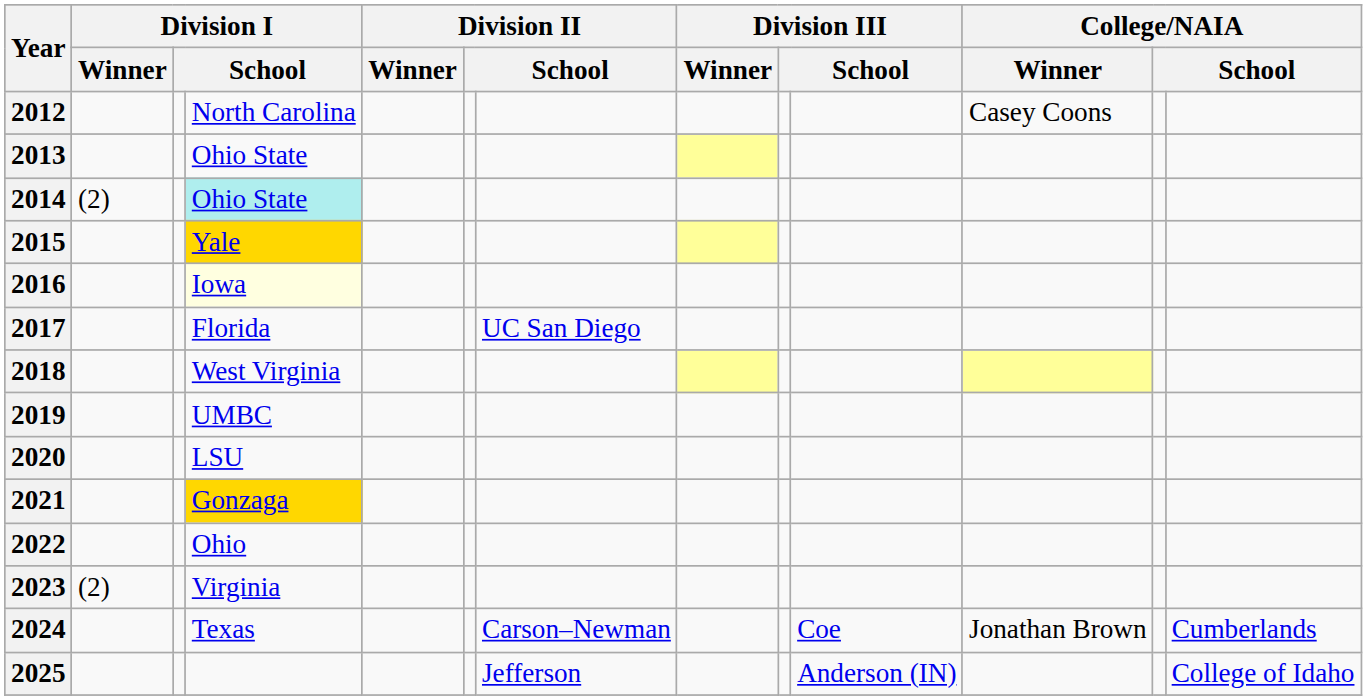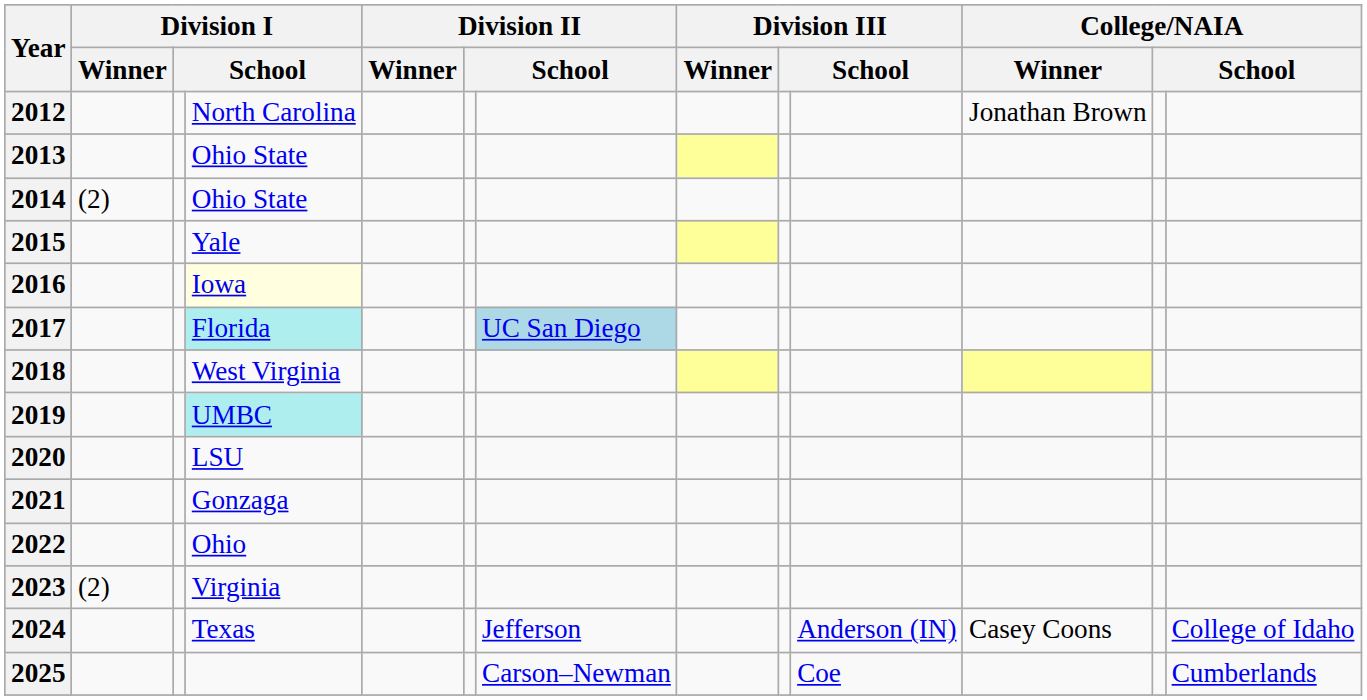 <table class="wikitable sortable">
 <tr>
 <th scope="col" rowspan=2>Year</th>
 <th scope="colgroup" colspan=3>Division I</th>
 <th scope="colgroup" colspan=3>Division II</th>
 <th scope="colgroup" colspan=3>Division III</th>
 <th scope="colgroup" colspan=3>College/NAIA</th>
 </tr>
 <tr>
 <th scope="col">Winner</th>
 <th scope="col" colspan=2>School</th>
 <th scope="col">Winner</th>
 <th scope="col" colspan=2>School</th>
 <th scope="col">Winner</th>
 <th scope="col" colspan=2>School</th>
 <th scope="col">Winner</th>
 <th scope="col" colspan=2>School</th>
 </tr>
 <tr>
 <th scope="row">2012</th>
 <td></td>
 <td style=></td>
 <td><a href='#'>North Carolina</a></td>
 <td></td>
 <td style=></td>
 <td></td>
 <td></td>
 <td style=></td>
 <td></td>
-<td>Casey Coons</td>
+<td data-sort-value="Brown, Jonathan"> Jonathan Brown</td>
 <td style=></td>
 <td></td>
 </tr>
 <tr>
 <th scope="row">2013</th>
 <td></td>
 <td style=></td>
 <td><a href='#'>Ohio State</a></td>
 <td></td>
 <td style=></td>
 <td></td>
 <td bgcolor=#FFFF99></td>
 <td style=></td>
 <td></td>
 <td></td>
 <td style=></td>
 <td></td>
 </tr>
 <tr>
 <th scope="row">2014</th>
 <td> (2)</td>
 <td style=></td>
-<td style="background: paleturquoise;"><a href='#'>Ohio State</a></td>
+<td><a href='#'>Ohio State</a></td>
 <td></td>
 <td style=></td>
 <td></td>
 <td></td>
 <td style=></td>
 <td></td>
 <td></td>
 <td style=></td>
 <td></td>
 </tr>
 <tr>
 <th scope="row">2015</th>
 <td></td>
 <td style=></td>
-<td style="background: gold;"><a href='#'>Yale</a></td>
+<td><a href='#'>Yale</a></td>
 <td></td>
 <td style=></td>
 <td></td>
 <td bgcolor=#FFFF99></td>
 <td style=></td>
 <td></td>
 <td></td>
 <td style=></td>
 <td></td>
 </tr>
 <tr>
 <th scope="row">2016</th>
 <td></td>
 <td style=></td>
 <td style="background: lightyellow;"><a href='#'>Iowa</a></td>
 <td></td>
 <td style=></td>
 <td></td>
 <td></td>
 <td style=></td>
 <td></td>
 <td></td>
 <td style=></td>
 <td></td>
 </tr>
 <tr>
 <th scope="row">2017</th>
 <td></td>
 <td style=></td>
-<td><a href='#'>Florida</a></td>
+<td style="background: paleturquoise;"><a href='#'>Florida</a></td>
 <td></td>
 <td style=></td>
-<td><a href='#'>UC San Diego</a></td>
+<td style="background: lightblue;"><a href='#'>UC San Diego</a></td>
 <td></td>
 <td style=></td>
 <td></td>
 <td></td>
 <td style=></td>
 <td></td>
 </tr>
 <tr>
 <th scope="row">2018</th>
 <td></td>
 <td style=></td>
 <td><a href='#'>West Virginia</a></td>
 <td></td>
 <td style=></td>
 <td></td>
 <td bgcolor=#FFFF99></td>
 <td style=></td>
 <td></td>
 <td bgcolor=#FFFF99></td>
 <td style=></td>
 <td></td>
 </tr>
 <tr>
 <th scope="row">2019</th>
 <td></td>
 <td style=></td>
-<td><a href='#'>UMBC</a></td>
+<td style="background: paleturquoise;"><a href='#'>UMBC</a></td>
 <td></td>
 <td style=></td>
 <td></td>
 <td></td>
 <td style=></td>
 <td></td>
 <td></td>
 <td style=></td>
 <td></td>
 </tr>
 <tr>
 <th scope="row">2020</th>
 <td></td>
 <td style=></td>
 <td><a href='#'>LSU</a></td>
 <td></td>
 <td style=></td>
 <td></td>
 <td></td>
 <td style=></td>
 <td></td>
 <td></td>
 <td style=></td>
 <td></td>
 </tr>
 <tr>
 <th scope="row">2021</th>
 <td></td>
 <td style=></td>
-<td style="background: gold;"><a href='#'>Gonzaga</a></td>
+<td><a href='#'>Gonzaga</a></td>
 <td></td>
 <td style=></td>
 <td></td>
 <td></td>
 <td style=></td>
 <td></td>
 <td></td>
 <td style=></td>
 <td></td>
 </tr>
 <tr>
 <th scope="row">2022</th>
 <td></td>
 <td style=></td>
 <td><a href='#'>Ohio</a></td>
 <td></td>
 <td style=></td>
 <td></td>
 <td></td>
 <td style=></td>
 <td></td>
 <td></td>
 <td style=></td>
 <td></td>
 </tr>
 <tr>
 <th scope="row">2023</th>
 <td> (2)</td>
 <td style=></td>
 <td><a href='#'>Virginia</a></td>
 <td></td>
 <td style=></td>
 <td></td>
 <td></td>
 <td style=></td>
 <td></td>
 <td></td>
 <td style=></td>
 <td></td>
 </tr>
 <tr>
 <th scope="row">2024</th>
 <td> </td>
 <td style=></td>
 <td><a href='#'>Texas</a></td>
 <td></td>
 <td style=></td>
-<td><a href='#'>Carson–Newman</a></td>
+<td><a href='#'>Jefferson</a></td>
 <td> </td>
 <td style=></td>
-<td><a href='#'>Coe</a></td>
-<td data-sort-value="Brown, Jonathan"> Jonathan Brown</td>
+<td><a href='#'>Anderson (IN)</a></td>
+<td>Casey Coons</td>
 <td style=></td>
-<td><a href='#'>Cumberlands</a></td>
+<td><a href='#'>College of Idaho</a></td>
 </tr>
 <tr>
 <th scope="row">2025</th>
 <td> </td>
 <td style=></td>
 <td></td>
 <td></td>
 <td style=></td>
-<td><a href='#'>Jefferson</a></td>
+<td><a href='#'>Carson–Newman</a></td>
 <td> </td>
 <td style=></td>
-<td><a href='#'>Anderson (IN)</a></td>
+<td><a href='#'>Coe</a></td>
 <td></td>
 <td style=></td>
-<td><a href='#'>College of Idaho</a></td>
+<td><a href='#'>Cumberlands</a></td>
 </tr>
 </table>
